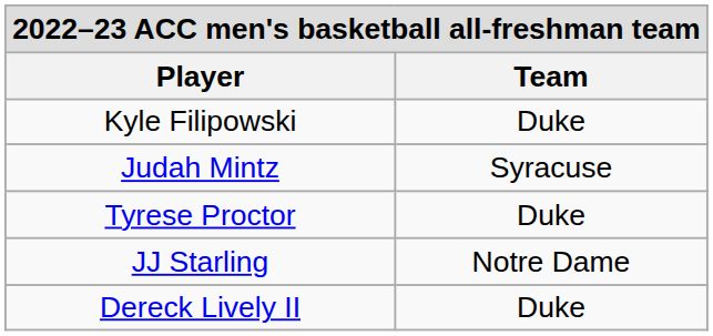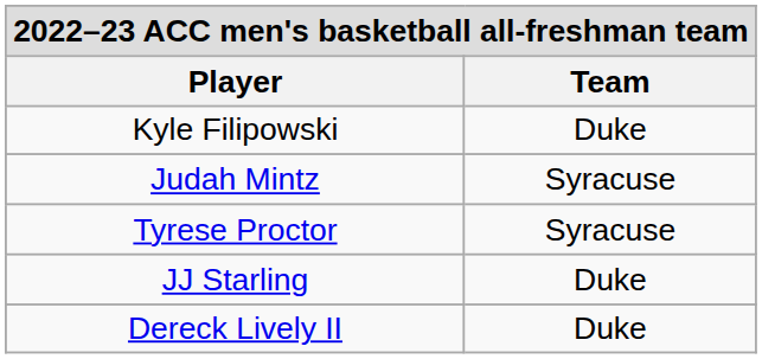 <table class="wikitable" style="white-space:nowrap; font-size:90%; text-align:center;">
 <tr>
 <td colspan="7" style="text-align:center; background:#ddd;"><strong>2022–23 ACC men's basketball all-freshman team</strong></td>
 </tr>
 <tr>
 <th>Player</th>
 <th>Team</th>
 </tr>
 <tr>
 <td>Kyle Filipowski</td>
 <td>Duke</td>
 </tr>
 <tr>
 <td><a href='#'>Judah Mintz</a></td>
 <td>Syracuse</td>
 </tr>
 <tr>
 <td><a href='#'>Tyrese Proctor</a></td>
-<td>Duke</td>
+<td>Syracuse</td>
 </tr>
 <tr>
 <td><a href='#'>JJ Starling</a></td>
-<td>Notre Dame</td>
+<td>Duke</td>
 </tr>
 <tr>
 <td><a href='#'>Dereck Lively II</a></td>
 <td>Duke</td>
 </tr>
 </table>
